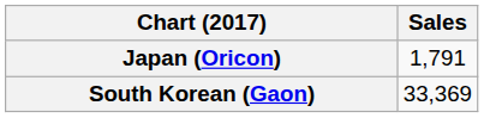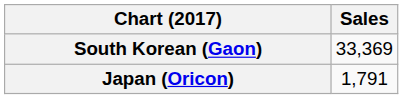 <table class="wikitable plainrowheaders" style="text-align:center;">
 <tr>
 <th scope="col" style="width:17em;">Chart (2017)</th>
 <th scope="col">Sales</th>
 </tr>
 <tr>
+<th scope="row">South Korean (<a href='#'>Gaon</a>)</th>
+<td>33,369</td>
+</tr>
+<tr>
 <th scope="row">Japan (<a href='#'>Oricon</a>)</th>
 <td>1,791</td>
 </tr>
-<tr>
-<th scope="row">South Korean (<a href='#'>Gaon</a>)</th>
-<td>33,369</td>
-</tr>
 </table>
